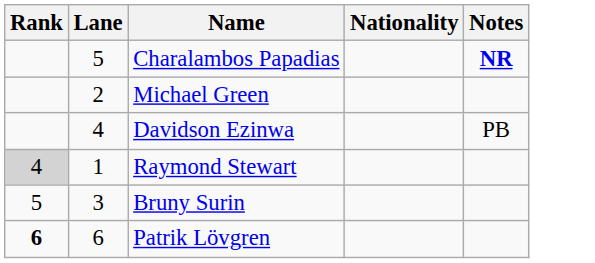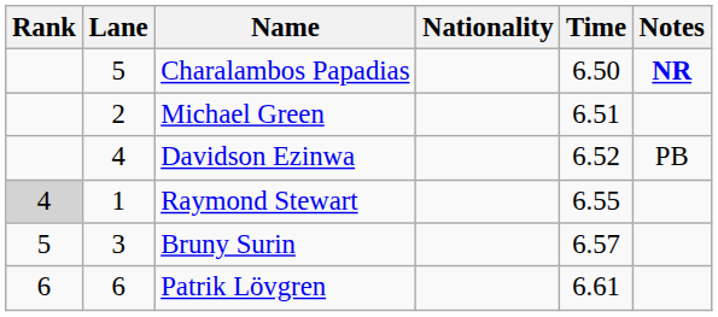 <table class="wikitable sortable" style="text-align:center">
 <tr>
 <th>Rank</th>
 <th>Lane</th>
 <th>Name</th>
 <th>Nationality</th>
+<th>Time</th>
 <th>Notes</th>
 </tr>
 <tr>
 <td></td>
 <td>5</td>
 <td align="left"><a href='#'>Charalambos Papadias</a></td>
 <td align=left></td>
+<td>6.50</td>
 <td><strong><a href='#'>NR</a></strong></td>
 </tr>
 <tr>
 <td></td>
 <td>2</td>
 <td align="left"><a href='#'>Michael Green</a></td>
 <td align=left></td>
+<td>6.51</td>
 <td></td>
 </tr>
 <tr>
 <td></td>
 <td>4</td>
 <td align="left"><a href='#'>Davidson Ezinwa</a></td>
 <td align=left></td>
+<td>6.52</td>
 <td>PB</td>
 </tr>
 <tr>
 <td style="background: lightgrey;">4</td>
 <td>1</td>
 <td align="left"><a href='#'>Raymond Stewart</a></td>
 <td align=left></td>
+<td>6.55</td>
 <td></td>
 </tr>
 <tr>
 <td>5</td>
 <td>3</td>
 <td align="left"><a href='#'>Bruny Surin</a></td>
 <td align=left></td>
+<td>6.57</td>
 <td></td>
 </tr>
 <tr>
-<td><strong>6</strong></td>
+<td>6</td>
 <td>6</td>
 <td align="left"><a href='#'>Patrik Lövgren</a></td>
 <td align=left></td>
+<td>6.61</td>
 <td></td>
 </tr>
 </table>
